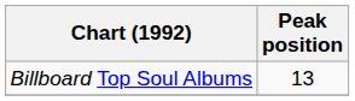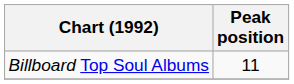 <table class="wikitable">
 <tr>
 <th>Chart (1992)</th>
 <th>Peak<br>position</th>
 </tr>
 <tr>
 <td><em>Billboard</em> <a href='#'>Top Soul Albums</a></td>
-<td align=center>13</td>
+<td align=center>11</td>
 </tr>
 <tr>
 </tr>
 </table>
